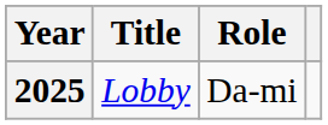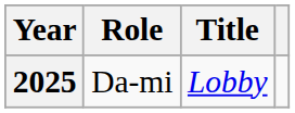 <table class="wikitable plainrowheaders sortable">
 <tr>
 <th scope="col">Year</th>
+<th scope="col">Role</th>
 <th scope="col">Title</th>
-<th scope="col">Role</th>
 <th scope="col" class="unsortable"></th>
 </tr>
 <tr>
 <th scope="row">2025</th>
+<td>Da-mi</td>
 <td><em><a href='#'>Lobby</a></em></td>
-<td>Da-mi</td>
 <td style="text-align:center"></td>
 </tr>
 </table>
